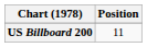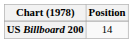 <table class="wikitable plainrowheaders">
 <tr>
 <th>Chart (1978)</th>
 <th>Position</th>
 </tr>
 <tr>
 </tr>
 <tr>
 <th scope="row">US <em>Billboard</em> 200</th>
-<td align="center">11</td>
+<td align="center">14</td>
 </tr>
 </table>
